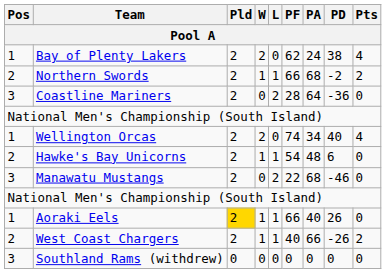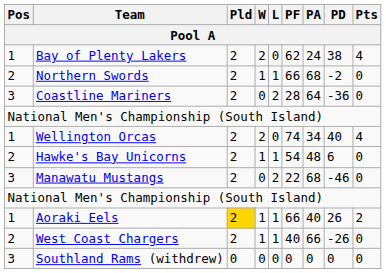 <table class="wikitable">
 <tr>
 <th>Pos</th>
 <th>Team</th>
 <th>Pld</th>
 <th>W</th>
 <th>L</th>
 <th>PF</th>
 <th>PA</th>
 <th>PD</th>
 <th>Pts</th>
 </tr>
 <tr>
 <th colspan="9">Pool A</th>
 </tr>
 <tr>
 <td>1</td>
 <td> <a href='#'>Bay of Plenty Lakers</a></td>
 <td>2</td>
 <td>2</td>
 <td>0</td>
 <td>62</td>
 <td>24</td>
 <td>38</td>
 <td>4</td>
 </tr>
 <tr>
 <td>2</td>
 <td> <a href='#'>Northern Swords</a></td>
 <td>2</td>
 <td>1</td>
 <td>1</td>
 <td>66</td>
 <td>68</td>
 <td>-2</td>
-<td>2</td>
+<td>0</td>
 </tr>
 <tr>
 <td>3</td>
 <td> <a href='#'>Coastline Mariners</a></td>
 <td>2</td>
 <td>0</td>
 <td>2</td>
 <td>28</td>
 <td>64</td>
 <td>-36</td>
 <td>0</td>
 </tr>
 <tr>
 <td colspan="9">National Men's Championship (South Island)</td>
 </tr>
 <tr>
 <td>1</td>
 <td> <a href='#'>Wellington Orcas</a></td>
 <td>2</td>
 <td>2</td>
 <td>0</td>
 <td>74</td>
 <td>34</td>
 <td>40</td>
 <td>4</td>
 </tr>
 <tr>
 <td>2</td>
 <td> <a href='#'>Hawke's Bay Unicorns</a></td>
 <td>2</td>
 <td>1</td>
 <td>1</td>
 <td>54</td>
 <td>48</td>
 <td>6</td>
 <td>0</td>
 </tr>
 <tr>
 <td>3</td>
 <td> <a href='#'>Manawatu Mustangs</a></td>
 <td>2</td>
 <td>0</td>
 <td>2</td>
 <td>22</td>
 <td>68</td>
 <td>-46</td>
 <td>0</td>
 </tr>
 <tr>
 <td colspan="9">National Men's Championship (South Island)</td>
 </tr>
 <tr>
 <td>1</td>
 <td> <a href='#'>Aoraki Eels</a></td>
 <td style="background: gold;">2</td>
 <td>1</td>
 <td>1</td>
 <td>66</td>
 <td>40</td>
 <td>26</td>
-<td>0</td>
+<td>2</td>
 </tr>
 <tr>
 <td>2</td>
 <td> <a href='#'>West Coast Chargers</a></td>
 <td>2</td>
 <td>1</td>
 <td>1</td>
 <td>40</td>
 <td>66</td>
 <td>-26</td>
-<td>2</td>
+<td>0</td>
 </tr>
 <tr>
 <td>3</td>
 <td> <a href='#'>Southland Rams</a> (withdrew)</td>
 <td>0</td>
 <td>0</td>
 <td>0</td>
 <td>0</td>
 <td>0</td>
 <td>0</td>
 <td>0</td>
 </tr>
 </table>
